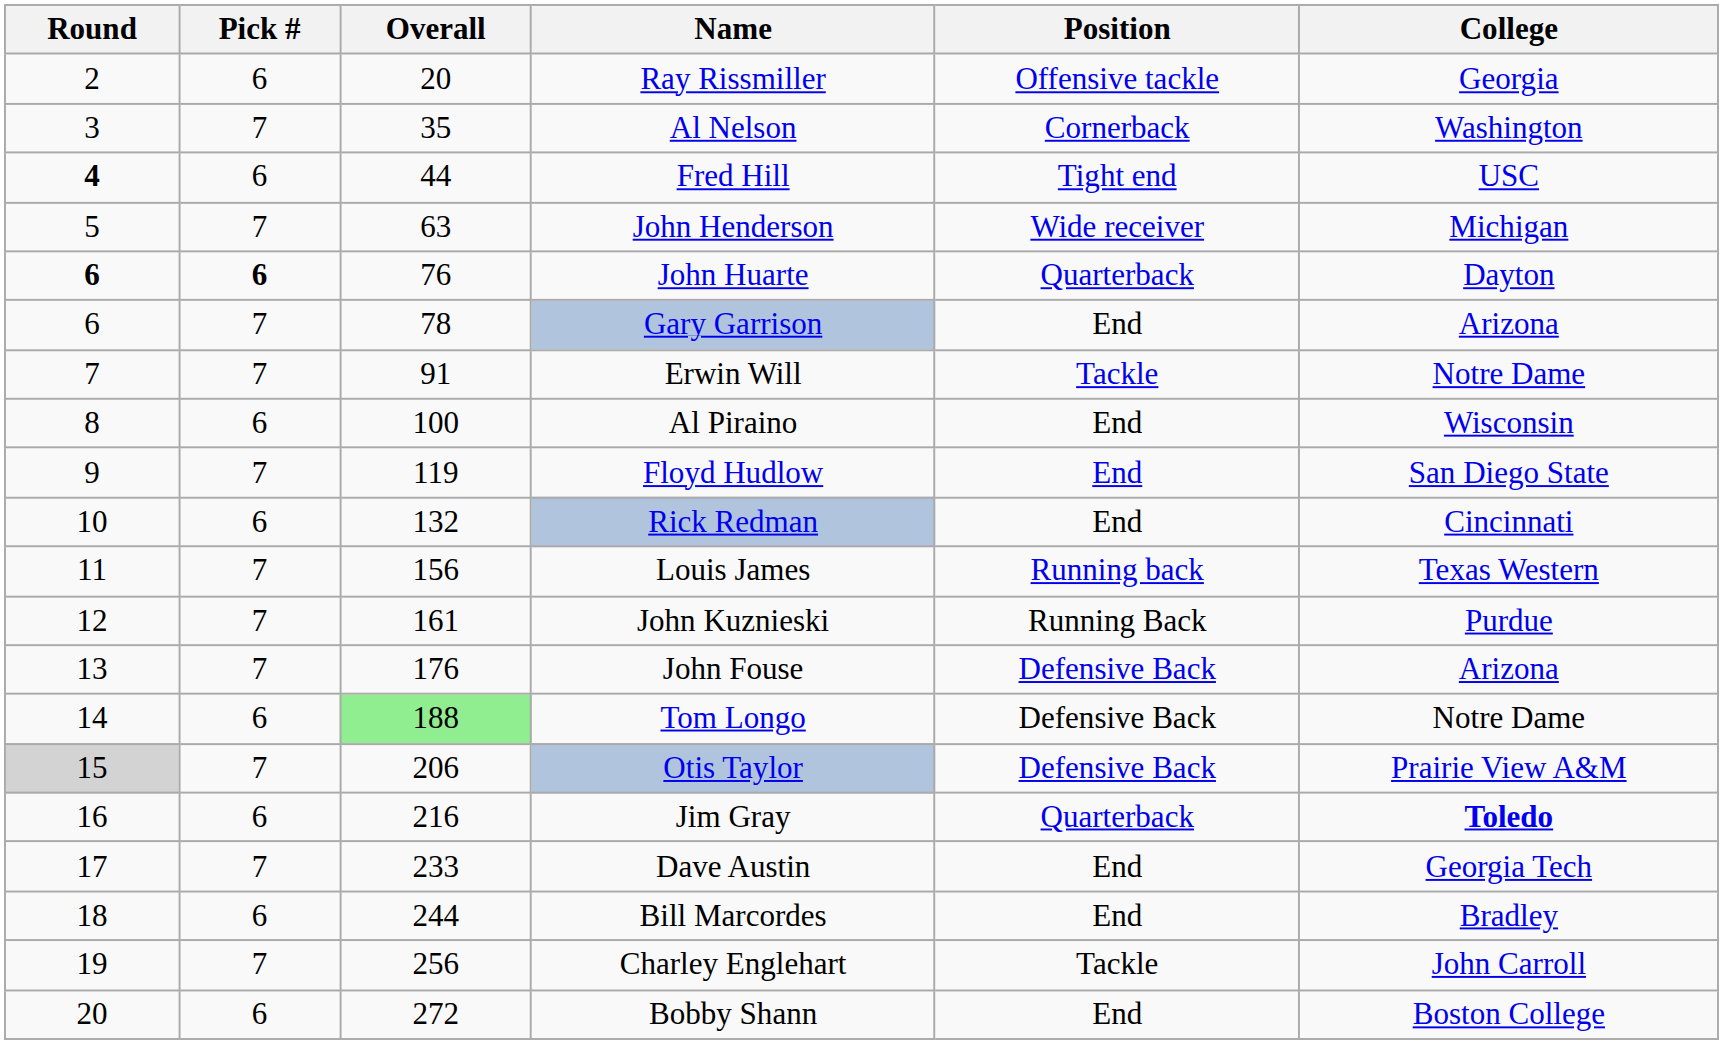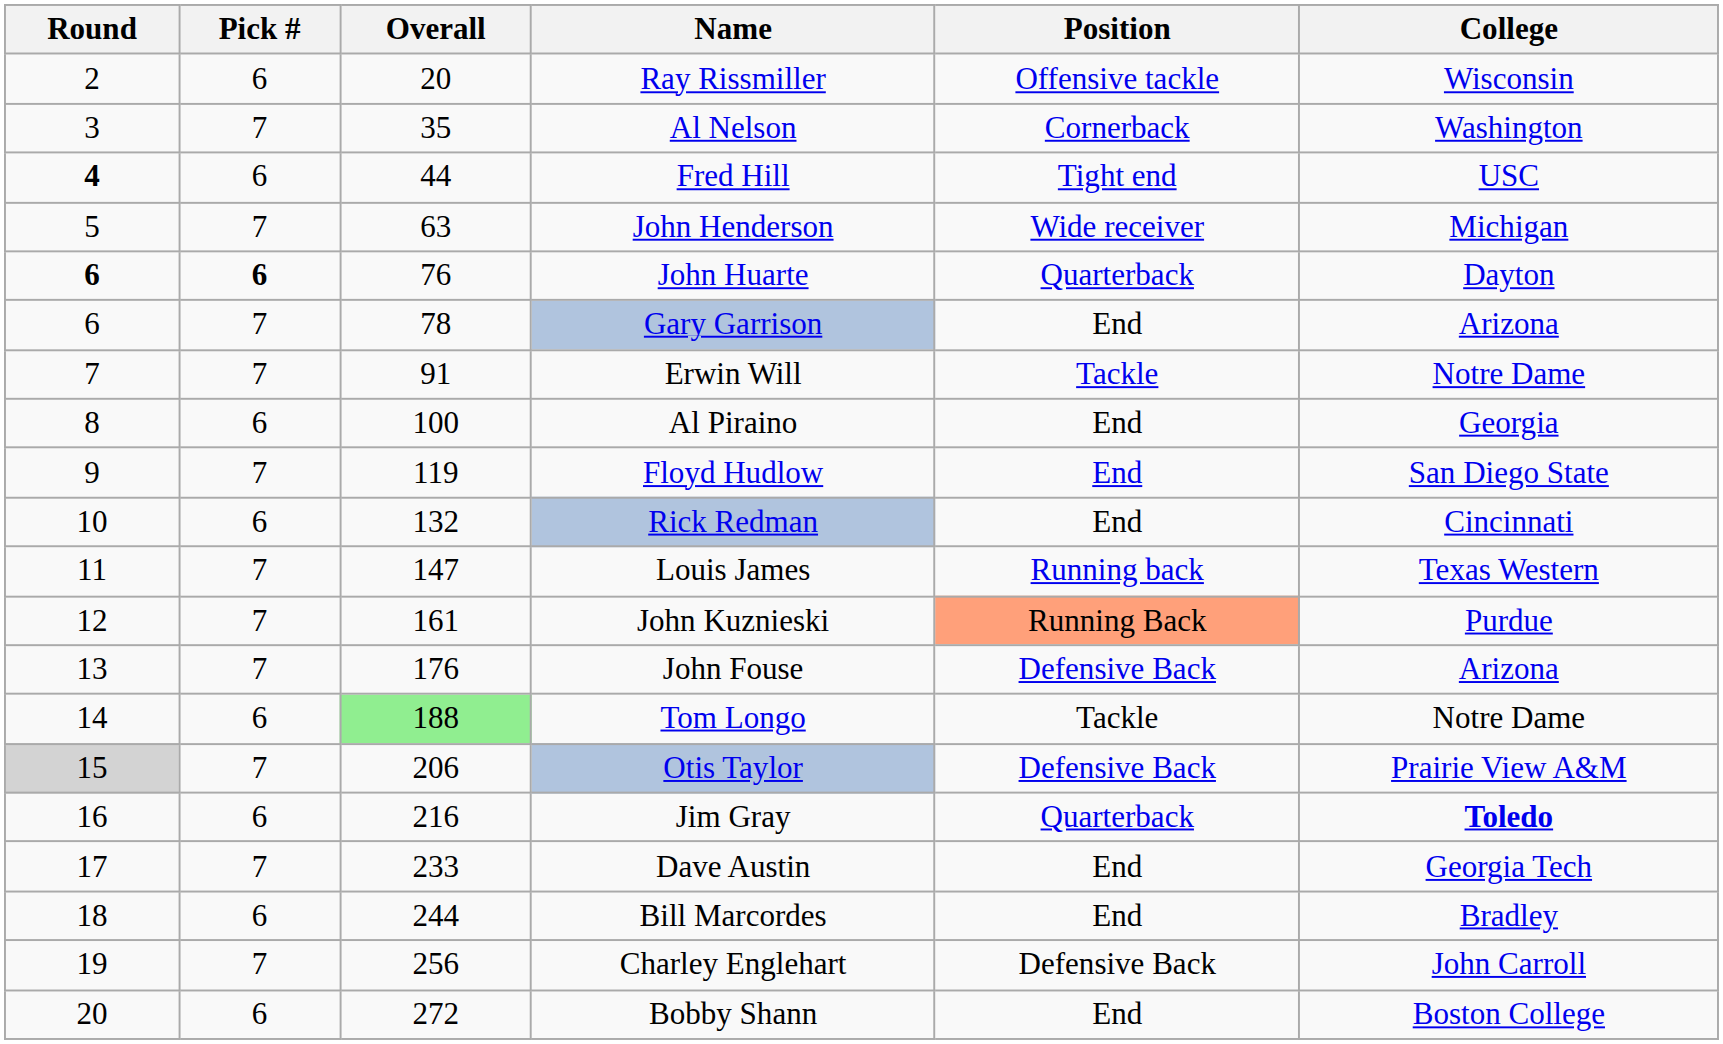 <table class="wikitable sortable sortable" style="width: 100%; text-align:center">
 <tr>
 <th>Round</th>
 <th>Pick #</th>
 <th>Overall</th>
 <th>Name</th>
 <th>Position</th>
 <th>College</th>
 </tr>
 <tr>
 <td>2</td>
 <td>6</td>
 <td>20</td>
 <td><a href='#'>Ray Rissmiller</a></td>
 <td><a href='#'>Offensive tackle</a></td>
-<td><a href='#'>Georgia</a></td>
+<td><a href='#'>Wisconsin</a></td>
 </tr>
 <tr>
 <td>3</td>
 <td>7</td>
 <td>35</td>
 <td><a href='#'>Al Nelson</a></td>
 <td><a href='#'>Cornerback</a></td>
 <td><a href='#'>Washington</a></td>
 </tr>
 <tr>
 <td><strong>4</strong></td>
 <td>6</td>
 <td>44</td>
 <td><a href='#'>Fred Hill</a></td>
 <td><a href='#'>Tight end</a></td>
 <td><a href='#'>USC</a></td>
 </tr>
 <tr>
 <td>5</td>
 <td>7</td>
 <td>63</td>
 <td><a href='#'>John Henderson</a></td>
 <td><a href='#'>Wide receiver</a></td>
 <td><a href='#'>Michigan</a></td>
 </tr>
 <tr>
 <td><strong>6</strong></td>
 <td><strong>6</strong></td>
 <td>76</td>
 <td><a href='#'>John Huarte</a></td>
 <td><a href='#'>Quarterback</a></td>
 <td><a href='#'>Dayton</a></td>
 </tr>
 <tr>
 <td>6</td>
 <td>7</td>
 <td>78</td>
 <td bgcolor=lightsteelblue><a href='#'>Gary Garrison</a></td>
 <td>End</td>
 <td><a href='#'>Arizona</a></td>
 </tr>
 <tr>
 <td>7</td>
 <td>7</td>
 <td>91</td>
 <td>Erwin Will</td>
 <td><a href='#'>Tackle</a></td>
 <td><a href='#'>Notre Dame</a></td>
 </tr>
 <tr>
 <td>8</td>
 <td>6</td>
 <td>100</td>
 <td>Al Piraino</td>
 <td>End</td>
-<td><a href='#'>Wisconsin</a></td>
+<td><a href='#'>Georgia</a></td>
 </tr>
 <tr>
 <td>9</td>
 <td>7</td>
 <td>119</td>
 <td><a href='#'>Floyd Hudlow</a></td>
 <td><a href='#'>End</a></td>
 <td><a href='#'>San Diego State</a></td>
 </tr>
 <tr>
 <td>10</td>
 <td>6</td>
 <td>132</td>
 <td bgcolor=lightsteelblue><a href='#'>Rick Redman</a></td>
 <td>End</td>
 <td><a href='#'>Cincinnati</a></td>
 </tr>
 <tr>
 <td>11</td>
 <td>7</td>
-<td>156</td>
+<td>147</td>
 <td>Louis James</td>
 <td><a href='#'>Running back</a></td>
 <td><a href='#'>Texas Western</a></td>
 </tr>
 <tr>
 <td>12</td>
 <td>7</td>
 <td>161</td>
 <td>John Kuznieski</td>
-<td>Running Back</td>
+<td style="background: lightsalmon;">Running Back</td>
 <td><a href='#'>Purdue</a></td>
 </tr>
 <tr>
 <td>13</td>
 <td>7</td>
 <td>176</td>
 <td>John Fouse</td>
 <td><a href='#'>Defensive Back</a></td>
 <td><a href='#'>Arizona</a></td>
 </tr>
 <tr>
 <td>14</td>
 <td>6</td>
 <td style="background: lightgreen;">188</td>
 <td><a href='#'>Tom Longo</a></td>
-<td>Defensive Back</td>
+<td>Tackle</td>
 <td>Notre Dame</td>
 </tr>
 <tr>
 <td style="background: lightgrey;">15</td>
 <td>7</td>
 <td>206</td>
 <td bgcolor=lightsteelblue><a href='#'>Otis Taylor</a></td>
 <td><a href='#'>Defensive Back</a></td>
 <td><a href='#'>Prairie View A&M</a></td>
 </tr>
 <tr>
 <td>16</td>
 <td>6</td>
 <td>216</td>
 <td>Jim Gray</td>
 <td><a href='#'>Quarterback</a></td>
 <td><strong><a href='#'>Toledo</a></strong></td>
 </tr>
 <tr>
 <td>17</td>
 <td>7</td>
 <td>233</td>
 <td>Dave Austin</td>
 <td>End</td>
 <td><a href='#'>Georgia Tech</a></td>
 </tr>
 <tr>
 <td>18</td>
 <td>6</td>
 <td>244</td>
 <td>Bill Marcordes</td>
 <td>End</td>
 <td><a href='#'>Bradley</a></td>
 </tr>
 <tr>
 <td>19</td>
 <td>7</td>
 <td>256</td>
 <td>Charley Englehart</td>
-<td>Tackle</td>
+<td>Defensive Back</td>
 <td><a href='#'>John Carroll</a></td>
 </tr>
 <tr>
 <td>20</td>
 <td>6</td>
 <td>272</td>
 <td>Bobby Shann</td>
 <td>End</td>
 <td><a href='#'>Boston College</a></td>
 </tr>
 </table>
